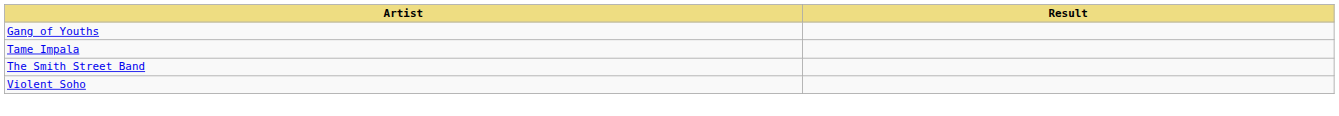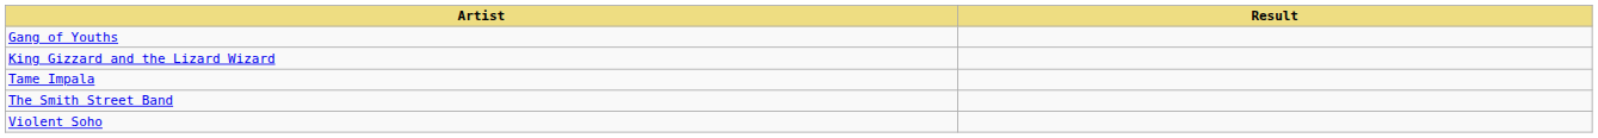 <table class="wikitable" width=100%>
 <tr>
 <th style="width:15%;background:#EEDD82;">Artist</th>
 <th style="width:10%;background:#EEDD82;">Result</th>
 </tr>
 <tr>
 <td><a href='#'>Gang of Youths</a></td>
+<td></td>
+</tr>
+<tr>
+<td><a href='#'>King Gizzard and the Lizard Wizard</a></td>
 <td></td>
 </tr>
 <tr>
 <td><a href='#'>Tame Impala</a></td>
 <td></td>
 </tr>
 <tr>
 <td><a href='#'>The Smith Street Band</a></td>
 <td></td>
 </tr>
 <tr>
 <td><a href='#'>Violent Soho</a></td>
 <td></td>
 </tr>
 </table>
